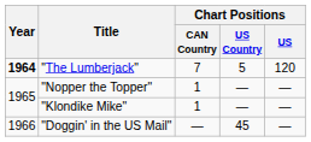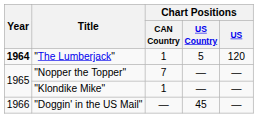 <table class="wikitable">
 <tr>
 <th rowspan="2">Year</th>
 <th rowspan="2">Title</th>
 <th colspan="3">Chart Positions</th>
 </tr>
 <tr>
 <th style="width:45px;"><small>CAN Country</small></th>
 <th style="width:45px;"><small><a href='#'>US Country</a></small></th>
 <th style="width:45px;"><small><a href='#'>US</a></small></th>
 </tr>
 <tr>
 <td><strong>1964</strong></td>
 <td>"<a href='#'>The Lumberjack</a>"</td>
-<td style="text-align:center;">7</td>
+<td style="text-align:center;">1</td>
 <td style="text-align:center;">5</td>
 <td style="text-align:center;">120</td>
 </tr>
 <tr>
 <td rowspan=2>1965</td>
 <td>"Nopper the Topper"</td>
-<td style="text-align:center;">1</td>
+<td style="text-align:center;">7</td>
 <td style="text-align:center;">—</td>
 <td style="text-align:center;">—</td>
 </tr>
 <tr>
 <td>"Klondike Mike"</td>
 <td style="text-align:center;">1</td>
 <td style="text-align:center;">—</td>
 <td style="text-align:center;">—</td>
 </tr>
 <tr>
 <td>1966</td>
 <td>"Doggin' in the US Mail"</td>
 <td style="text-align:center;">—</td>
 <td style="text-align:center;">45</td>
 <td style="text-align:center;">—</td>
 </tr>
 </table>
